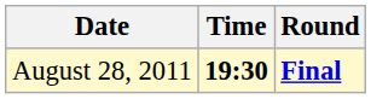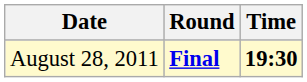 <table class="wikitable">
 <tr>
 <th>Date</th>
+<th>Round</th>
 <th>Time</th>
-<th>Round</th>
 </tr>
 <tr style=background:lemonchiffon>
 <td>August 28, 2011</td>
+<td><strong><a href='#'>Final</a></strong></td>
 <td><strong>19:30</strong></td>
-<td><strong><a href='#'>Final</a></strong></td>
 </tr>
 </table>
